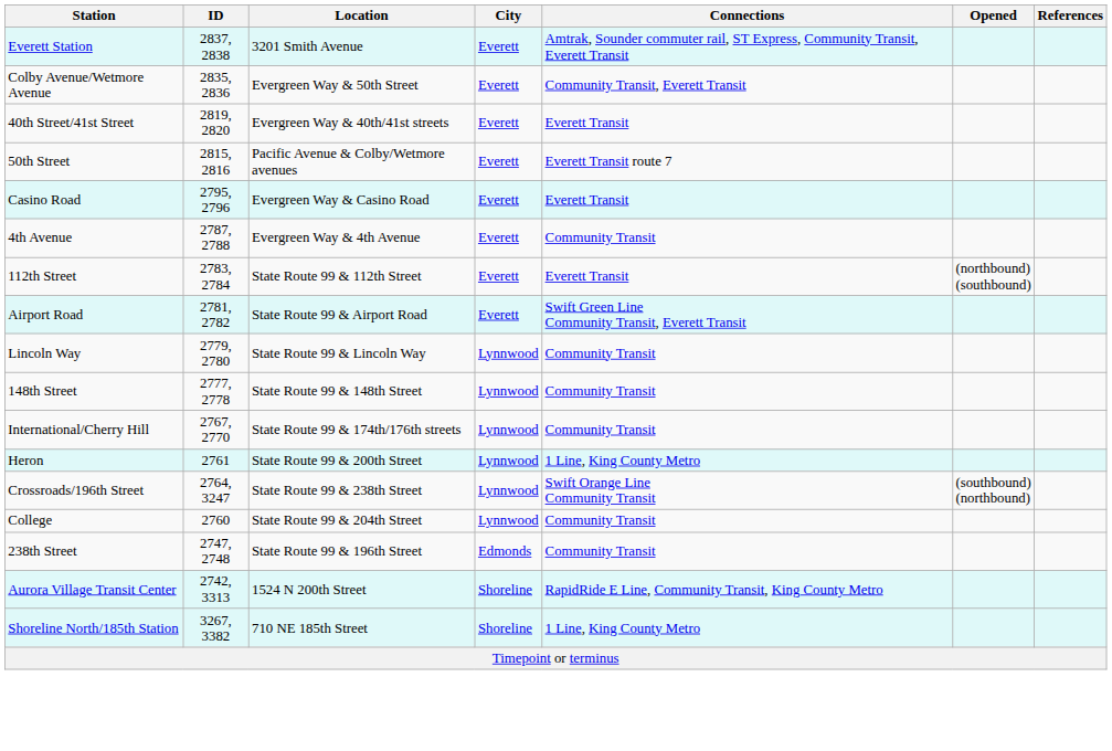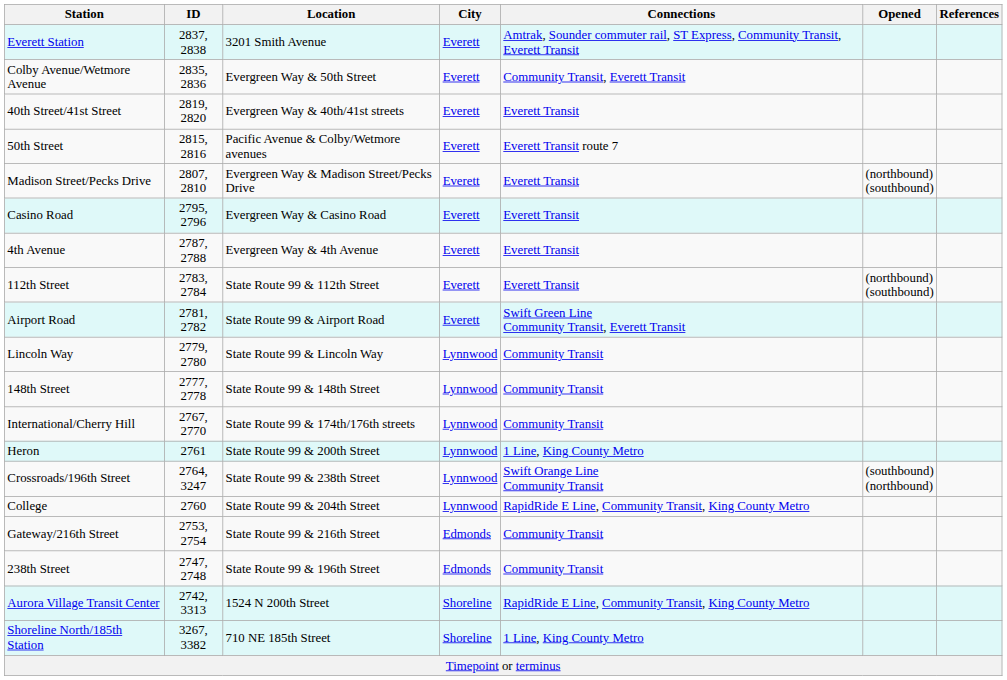 <table class="wikitable sortable">
 <tr>
 <th>Station</th>
 <th>ID</th>
 <th class="unsortable">Location</th>
 <th>City</th>
 <th class="unsortable">Connections</th>
 <th>Opened</th>
 <th class="unsortable">References</th>
 </tr>
 <tr style=background:#dff9f9>
 <td><a href='#'>Everett Station</a></td>
 <td align=center>2837, 2838</td>
 <td>3201 Smith Avenue</td>
 <td><a href='#'>Everett</a></td>
 <td><a href='#'>Amtrak</a>, <a href='#'>Sounder commuter rail</a>, <a href='#'>ST Express</a>, <a href='#'>Community Transit</a>, <a href='#'>Everett Transit</a></td>
 <td></td>
 <td></td>
 </tr>
 <tr>
 <td>Colby Avenue/Wetmore Avenue</td>
 <td align=center>2835, 2836</td>
 <td>Evergreen Way & 50th Street</td>
 <td><a href='#'>Everett</a></td>
 <td><a href='#'>Community Transit</a>, <a href='#'>Everett Transit</a></td>
 <td></td>
 <td></td>
 </tr>
 <tr>
 <td>40th Street/41st Street</td>
 <td align=center>2819, 2820</td>
 <td>Evergreen Way & 40th/41st streets</td>
 <td><a href='#'>Everett</a></td>
 <td><a href='#'>Everett Transit</a></td>
 <td></td>
 <td></td>
 </tr>
 <tr>
 <td>50th Street</td>
 <td align=center>2815, 2816</td>
 <td>Pacific Avenue & Colby/Wetmore avenues</td>
 <td><a href='#'>Everett</a></td>
 <td><a href='#'>Everett Transit</a> route 7</td>
 <td></td>
 <td></td>
 </tr>
+<tr>
+<td>Madison Street/Pecks Drive</td>
+<td align=center>2807, 2810</td>
+<td>Evergreen Way & Madison Street/Pecks Drive</td>
+<td><a href='#'>Everett</a></td>
+<td><a href='#'>Everett Transit</a></td>
+<td> (northbound)<br> (southbound)</td>
+<td></td>
+</tr>
 <tr style=background:#dff9f9>
 <td>Casino Road</td>
 <td align=center>2795, 2796</td>
 <td>Evergreen Way & Casino Road</td>
 <td><a href='#'>Everett</a></td>
 <td><a href='#'>Everett Transit</a></td>
 <td></td>
 <td></td>
 </tr>
 <tr>
 <td>4th Avenue</td>
 <td align=center>2787, 2788</td>
 <td>Evergreen Way & 4th Avenue</td>
 <td><a href='#'>Everett</a></td>
-<td><a href='#'>Community Transit</a></td>
+<td><a href='#'>Everett Transit</a></td>
 <td></td>
 <td></td>
 </tr>
 <tr>
 <td>112th Street</td>
 <td align=center>2783, 2784</td>
 <td>State Route 99 & 112th Street</td>
 <td><a href='#'>Everett</a></td>
 <td><a href='#'>Everett Transit</a></td>
 <td> (northbound)<br> (southbound)</td>
 <td></td>
 </tr>
 <tr style=background:#dff9f9>
 <td>Airport Road</td>
 <td align=center>2781, 2782</td>
 <td>State Route 99 & Airport Road</td>
 <td><a href='#'>Everett</a></td>
 <td><a href='#'>Swift Green Line</a><br><a href='#'>Community Transit</a>, <a href='#'>Everett Transit</a></td>
 <td></td>
 <td></td>
 </tr>
 <tr>
 <td>Lincoln Way</td>
 <td align=center>2779, 2780</td>
 <td>State Route 99 & Lincoln Way</td>
 <td><a href='#'>Lynnwood</a></td>
 <td><a href='#'>Community Transit</a></td>
 <td></td>
 <td></td>
 </tr>
 <tr>
 <td>148th Street</td>
 <td align=center>2777, 2778</td>
 <td>State Route 99 & 148th Street</td>
 <td><a href='#'>Lynnwood</a></td>
 <td><a href='#'>Community Transit</a></td>
 <td></td>
 <td></td>
 </tr>
 <tr>
 <td>International/Cherry Hill</td>
 <td align=center>2767, 2770</td>
 <td>State Route 99 & 174th/176th streets</td>
 <td><a href='#'>Lynnwood</a></td>
 <td><a href='#'>Community Transit</a></td>
 <td></td>
 <td></td>
 </tr>
 <tr style=background:#dff9f9>
 <td>Heron</td>
 <td align=center>2761</td>
 <td>State Route 99 & 200th Street</td>
 <td><a href='#'>Lynnwood</a></td>
 <td><a href='#'>1 Line</a>, <a href='#'>King County Metro</a></td>
 <td></td>
 <td></td>
 </tr>
 <tr>
 <td>Crossroads/196th Street</td>
 <td align=center>2764, 3247</td>
 <td>State Route 99 & 238th Street</td>
 <td><a href='#'>Lynnwood</a></td>
 <td><a href='#'>Swift Orange Line</a><br><a href='#'>Community Transit</a></td>
 <td> (southbound)<br> (northbound)</td>
 <td></td>
 </tr>
 <tr>
 <td>College</td>
 <td align=center>2760</td>
 <td>State Route 99 & 204th Street</td>
 <td><a href='#'>Lynnwood</a></td>
+<td><a href='#'>RapidRide E Line</a>, <a href='#'>Community Transit</a>, <a href='#'>King County Metro</a></td>
+<td></td>
+<td></td>
+</tr>
+<tr>
+<td>Gateway/216th Street</td>
+<td align=center>2753, 2754</td>
+<td>State Route 99 & 216th Street</td>
+<td><a href='#'>Edmonds</a></td>
 <td><a href='#'>Community Transit</a></td>
 <td></td>
 <td></td>
 </tr>
 <tr>
 <td>238th Street</td>
 <td align=center>2747, 2748</td>
 <td>State Route 99 & 196th Street</td>
 <td><a href='#'>Edmonds</a></td>
 <td><a href='#'>Community Transit</a></td>
 <td></td>
 <td></td>
 </tr>
 <tr style=background:#dff9f9>
 <td><a href='#'>Aurora Village Transit Center</a></td>
 <td align=center>2742, 3313</td>
 <td>1524 N 200th Street</td>
 <td><a href='#'>Shoreline</a></td>
 <td><a href='#'>RapidRide E Line</a>, <a href='#'>Community Transit</a>, <a href='#'>King County Metro</a></td>
 <td></td>
 <td></td>
 </tr>
 <tr style=background:#dff9f9>
 <td><a href='#'>Shoreline North/185th Station</a></td>
 <td align=center>3267, 3382</td>
 <td>710 NE 185th Street</td>
 <td><a href='#'>Shoreline</a></td>
 <td><a href='#'>1 Line</a>, <a href='#'>King County Metro</a></td>
 <td></td>
 <td></td>
 </tr>
 <tr>
 <td colspan="7"  style="text-align:center; background:#f2f2f2;"> <a href='#'>Timepoint</a> or <a href='#'>terminus</a></td>
 </tr>
 </table>
